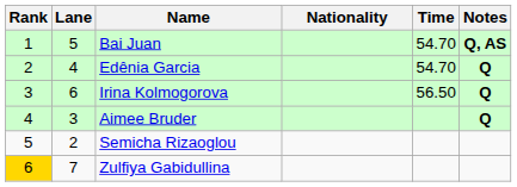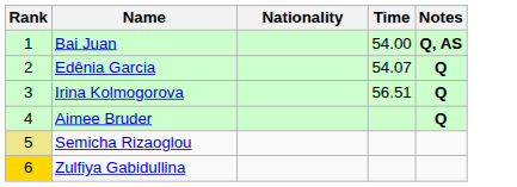 <table class="wikitable sortable" style="text-align:center">
 <tr>
 <th>Rank</th>
-<th>Lane</th>
 <th style="width:180px">Name</th>
 <th style="width:125px">Nationality</th>
 <th>Time</th>
 <th>Notes</th>
 </tr>
 <tr style="background:#cfc;">
 <td>1</td>
-<td>5</td>
 <td style="text-align:left;"><a href='#'>Bai Juan</a></td>
 <td style="text-align:left;"></td>
-<td>54.70</td>
+<td>54.00</td>
 <td><strong>Q, AS</strong></td>
 </tr>
 <tr style="background:#cfc;">
 <td>2</td>
-<td>4</td>
 <td style="text-align:left;"><a href='#'>Edênia Garcia</a></td>
 <td style="text-align:left;"></td>
-<td>54.70</td>
+<td>54.07</td>
 <td><strong>Q</strong></td>
 </tr>
 <tr style="background:#cfc;">
 <td>3</td>
-<td>6</td>
 <td style="text-align:left;"><a href='#'>Irina Kolmogorova</a></td>
 <td style="text-align:left;"></td>
-<td>56.50</td>
+<td>56.51</td>
 <td><strong>Q</strong></td>
 </tr>
 <tr style="background:#cfc;">
 <td>4</td>
-<td>3</td>
 <td style="text-align:left;"><a href='#'>Aimee Bruder</a></td>
 <td style="text-align:left;"></td>
 <td></td>
 <td><strong>Q</strong></td>
 </tr>
 <tr>
-<td>5</td>
-<td>2</td>
+<td style="background: khaki;">5</td>
 <td style="text-align:left;"><a href='#'>Semicha Rizaoglou</a></td>
 <td style="text-align:left;"></td>
 <td></td>
 <td></td>
 </tr>
 <tr>
 <td style="background: gold;">6</td>
-<td>7</td>
 <td style="text-align:left;"><a href='#'>Zulfiya Gabidullina</a></td>
 <td style="text-align:left;"></td>
 <td></td>
 <td></td>
 </tr>
 </table>
